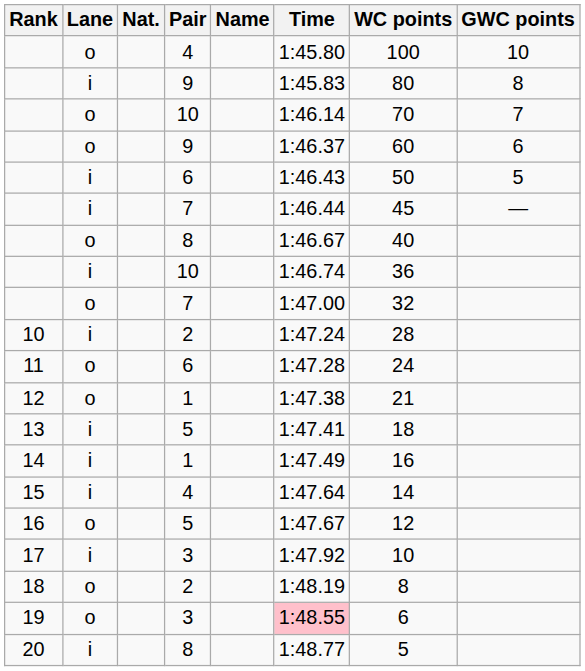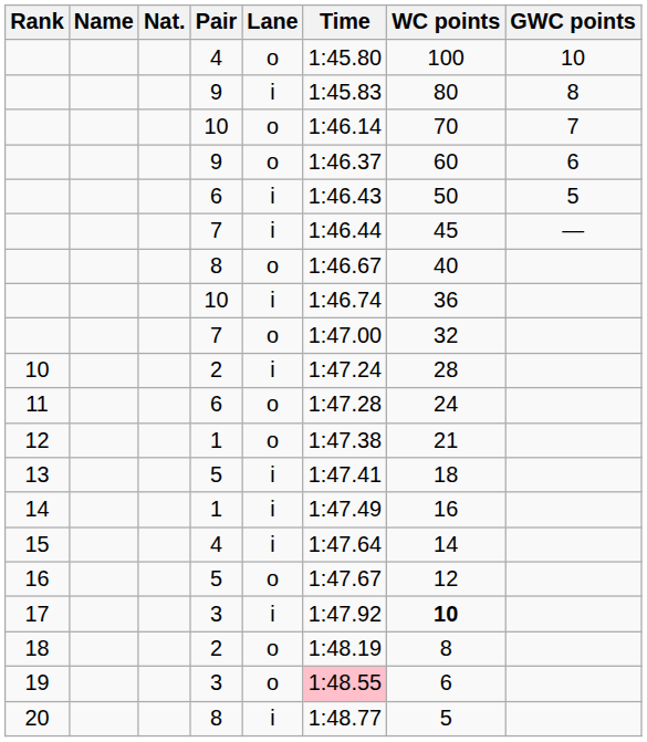 <table class="wikitable sortable" style="text-align:center">
 <tr>
 <th>Rank</th>
-<th>Lane</th>
+<th>Name</th>
 <th>Nat.</th>
 <th>Pair</th>
-<th>Name</th>
+<th>Lane</th>
 <th>Time</th>
 <th>WC points</th>
 <th>GWC points</th>
 </tr>
 <tr>
 <td></td>
-<td>o</td>
+<td align=left></td>
 <td></td>
 <td>4</td>
-<td align=left></td>
+<td>o</td>
 <td>1:45.80</td>
 <td>100</td>
 <td>10</td>
 </tr>
 <tr>
 <td></td>
-<td>i</td>
+<td align=left></td>
 <td></td>
 <td>9</td>
-<td align=left></td>
+<td>i</td>
 <td>1:45.83</td>
 <td>80</td>
 <td>8</td>
 </tr>
 <tr>
 <td></td>
-<td>o</td>
+<td align=left></td>
 <td></td>
 <td>10</td>
-<td align=left></td>
+<td>o</td>
 <td>1:46.14</td>
 <td>70</td>
 <td>7</td>
 </tr>
 <tr>
 <td></td>
-<td>o</td>
+<td align=left></td>
 <td></td>
 <td>9</td>
-<td align=left></td>
+<td>o</td>
 <td>1:46.37</td>
 <td>60</td>
 <td>6</td>
 </tr>
 <tr>
 <td></td>
-<td>i</td>
+<td align=left></td>
 <td></td>
 <td>6</td>
-<td align=left></td>
+<td>i</td>
 <td>1:46.43</td>
 <td>50</td>
 <td>5</td>
 </tr>
 <tr>
 <td></td>
-<td>i</td>
+<td align=left></td>
 <td></td>
 <td>7</td>
-<td align=left></td>
+<td>i</td>
 <td>1:46.44</td>
 <td>45</td>
 <td>—</td>
 </tr>
 <tr>
 <td></td>
-<td>o</td>
+<td align=left></td>
 <td></td>
 <td>8</td>
-<td align=left></td>
+<td>o</td>
 <td>1:46.67</td>
 <td>40</td>
 <td></td>
 </tr>
 <tr>
 <td></td>
-<td>i</td>
+<td align=left></td>
 <td></td>
 <td>10</td>
-<td align=left></td>
+<td>i</td>
 <td>1:46.74</td>
 <td>36</td>
 <td></td>
 </tr>
 <tr>
 <td></td>
-<td>o</td>
+<td align=left></td>
 <td></td>
 <td>7</td>
-<td align=left></td>
+<td>o</td>
 <td>1:47.00</td>
 <td>32</td>
 <td></td>
 </tr>
 <tr>
 <td>10</td>
-<td>i</td>
+<td align=left></td>
 <td></td>
 <td>2</td>
-<td align=left></td>
+<td>i</td>
 <td>1:47.24</td>
 <td>28</td>
 <td></td>
 </tr>
 <tr>
 <td>11</td>
-<td>o</td>
+<td align=left></td>
 <td></td>
 <td>6</td>
-<td align=left></td>
+<td>o</td>
 <td>1:47.28</td>
 <td>24</td>
 <td></td>
 </tr>
 <tr>
 <td>12</td>
-<td>o</td>
+<td align=left></td>
 <td></td>
 <td>1</td>
-<td align=left></td>
+<td>o</td>
 <td>1:47.38</td>
 <td>21</td>
 <td></td>
 </tr>
 <tr>
 <td>13</td>
-<td>i</td>
+<td align=left></td>
 <td></td>
 <td>5</td>
-<td align=left></td>
+<td>i</td>
 <td>1:47.41</td>
 <td>18</td>
 <td></td>
 </tr>
 <tr>
 <td>14</td>
-<td>i</td>
+<td align=left></td>
 <td></td>
 <td>1</td>
-<td align=left></td>
+<td>i</td>
 <td>1:47.49</td>
 <td>16</td>
 <td></td>
 </tr>
 <tr>
 <td>15</td>
-<td>i</td>
+<td align=left></td>
 <td></td>
 <td>4</td>
-<td align=left></td>
+<td>i</td>
 <td>1:47.64</td>
 <td>14</td>
 <td></td>
 </tr>
 <tr>
 <td>16</td>
-<td>o</td>
+<td align=left></td>
 <td></td>
 <td>5</td>
-<td align=left></td>
+<td>o</td>
 <td>1:47.67</td>
 <td>12</td>
 <td></td>
 </tr>
 <tr>
 <td>17</td>
-<td>i</td>
+<td align=left></td>
 <td></td>
 <td>3</td>
-<td align=left></td>
+<td>i</td>
 <td>1:47.92</td>
-<td>10</td>
+<td><strong>10</strong></td>
 <td></td>
 </tr>
 <tr>
 <td>18</td>
-<td>o</td>
+<td align=left></td>
 <td></td>
 <td>2</td>
-<td align=left></td>
+<td>o</td>
 <td>1:48.19</td>
 <td>8</td>
 <td></td>
 </tr>
 <tr>
 <td>19</td>
-<td>o</td>
+<td align=left></td>
 <td></td>
 <td>3</td>
-<td align=left></td>
+<td>o</td>
 <td style="background: pink;">1:48.55</td>
 <td>6</td>
 <td></td>
 </tr>
 <tr>
 <td>20</td>
-<td>i</td>
+<td align=left></td>
 <td></td>
 <td>8</td>
-<td align=left></td>
+<td>i</td>
 <td>1:48.77</td>
 <td>5</td>
 <td></td>
 </tr>
 </table>
